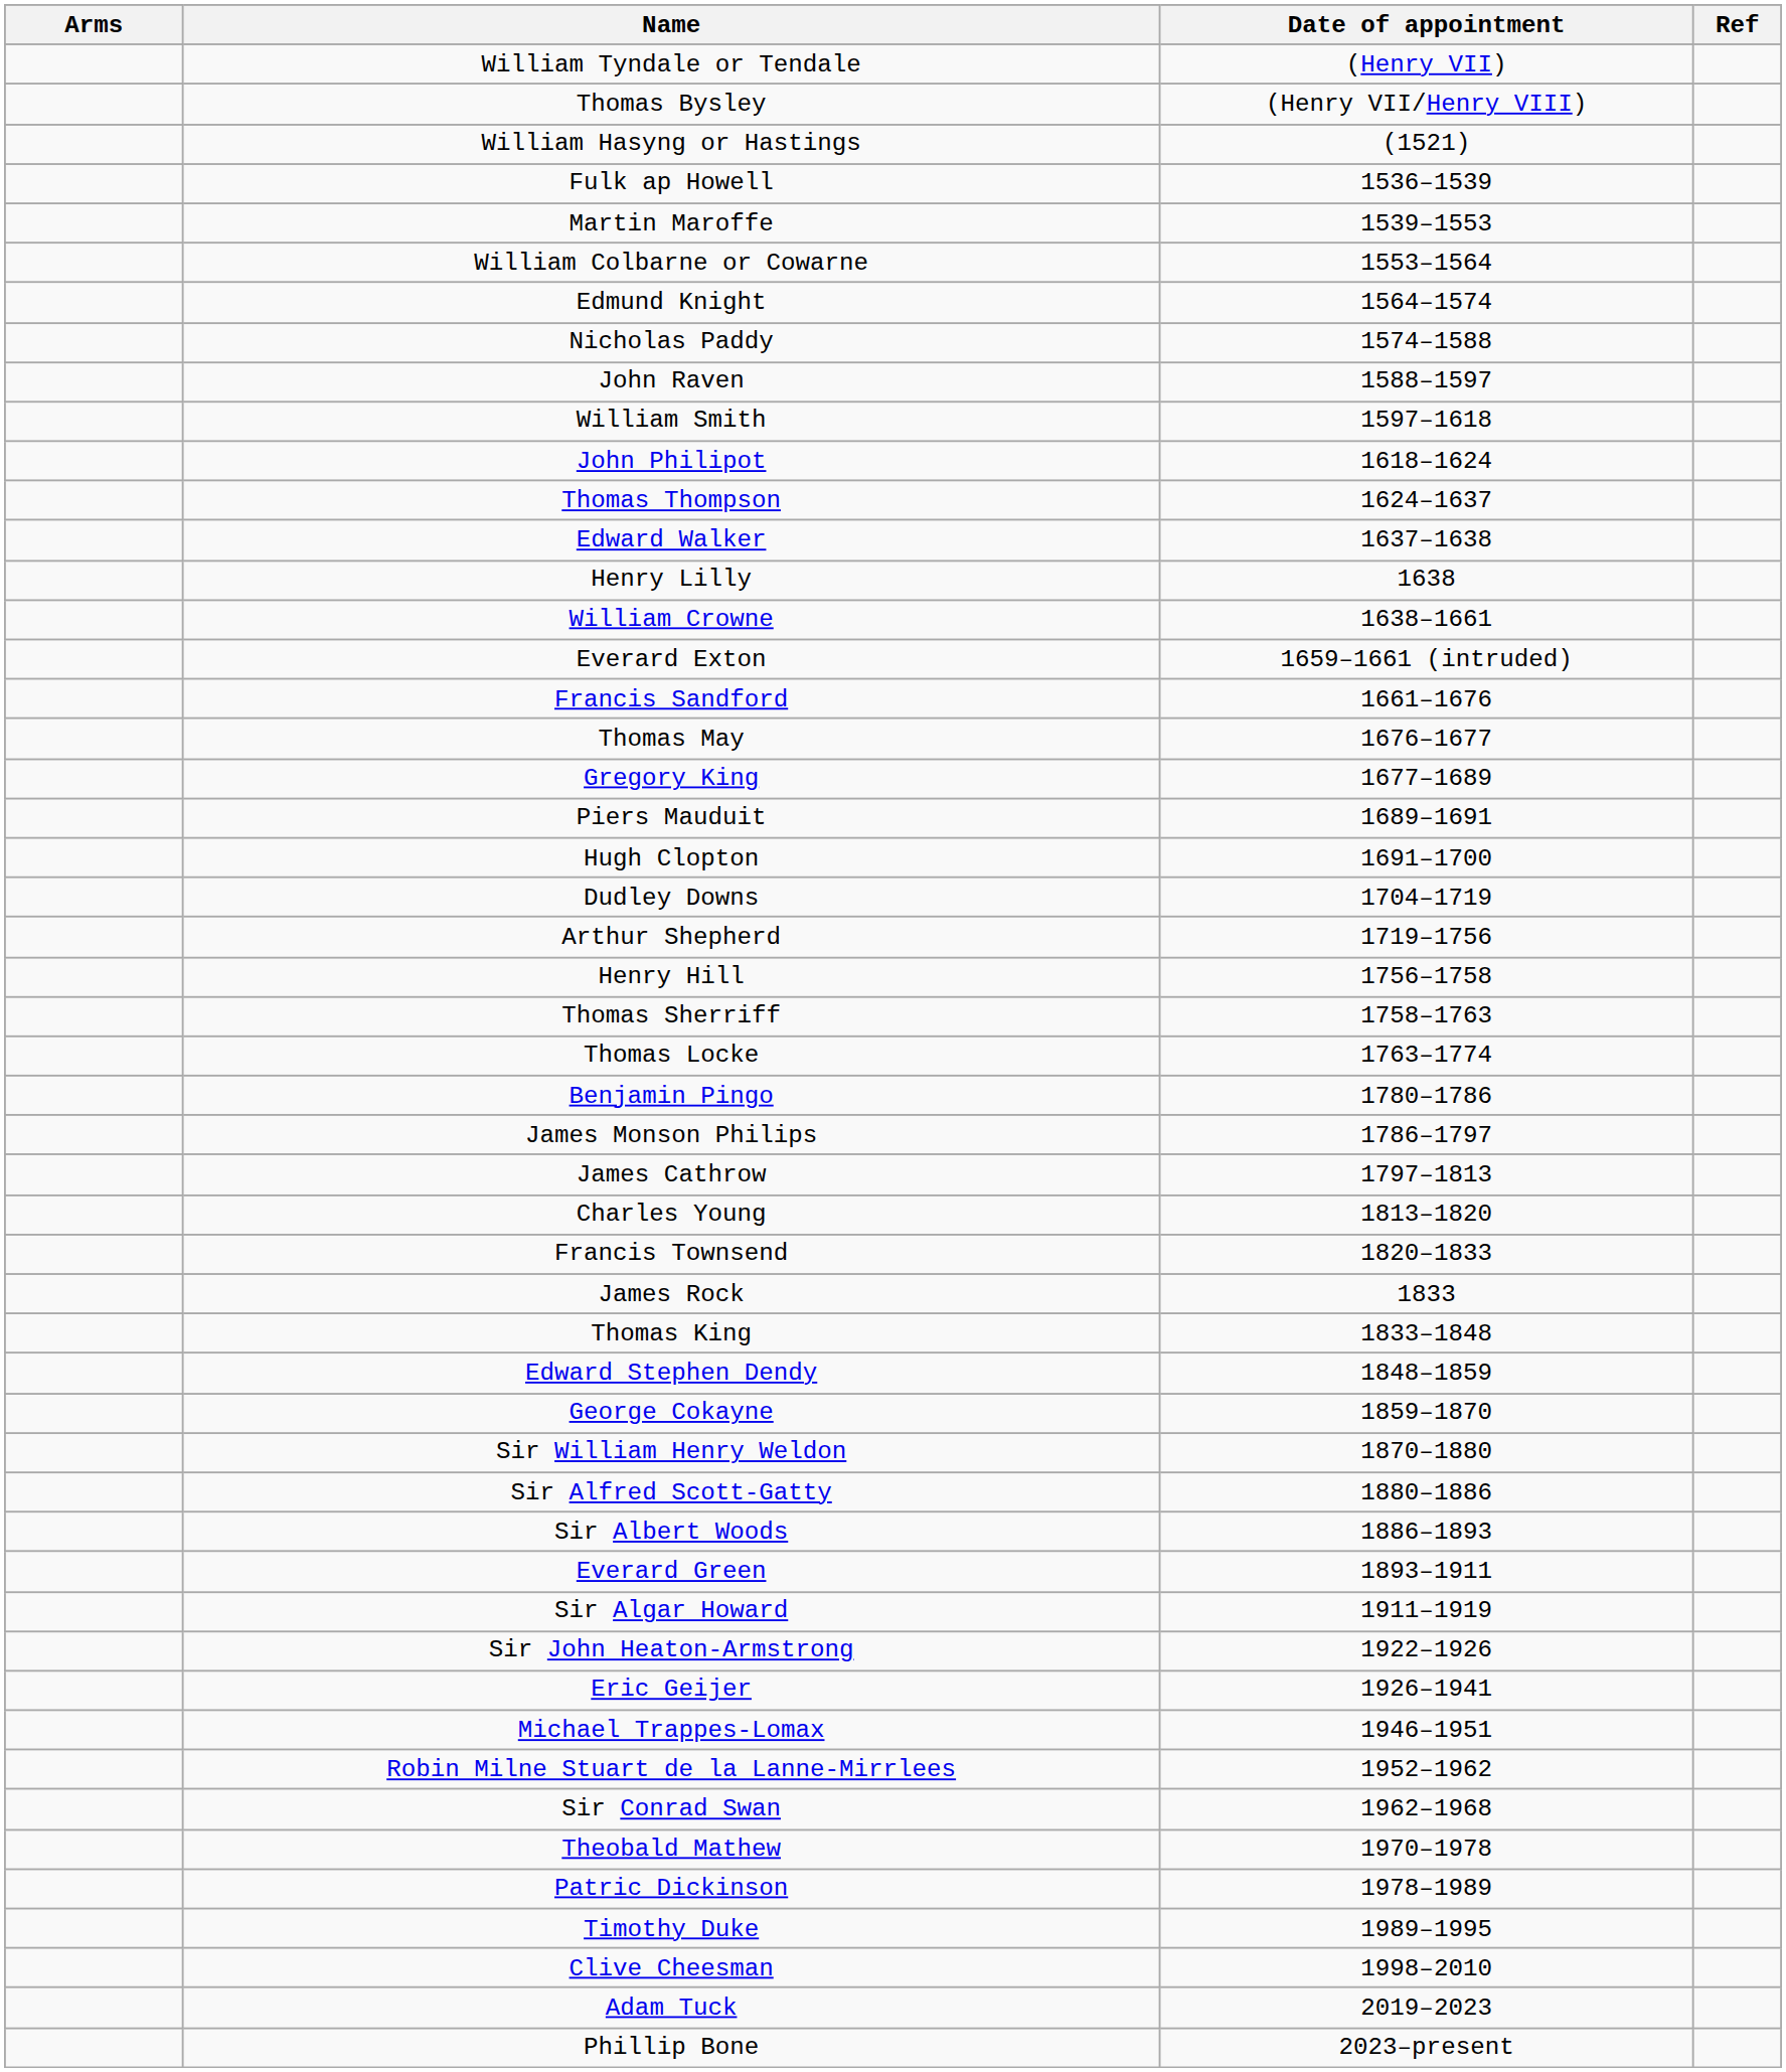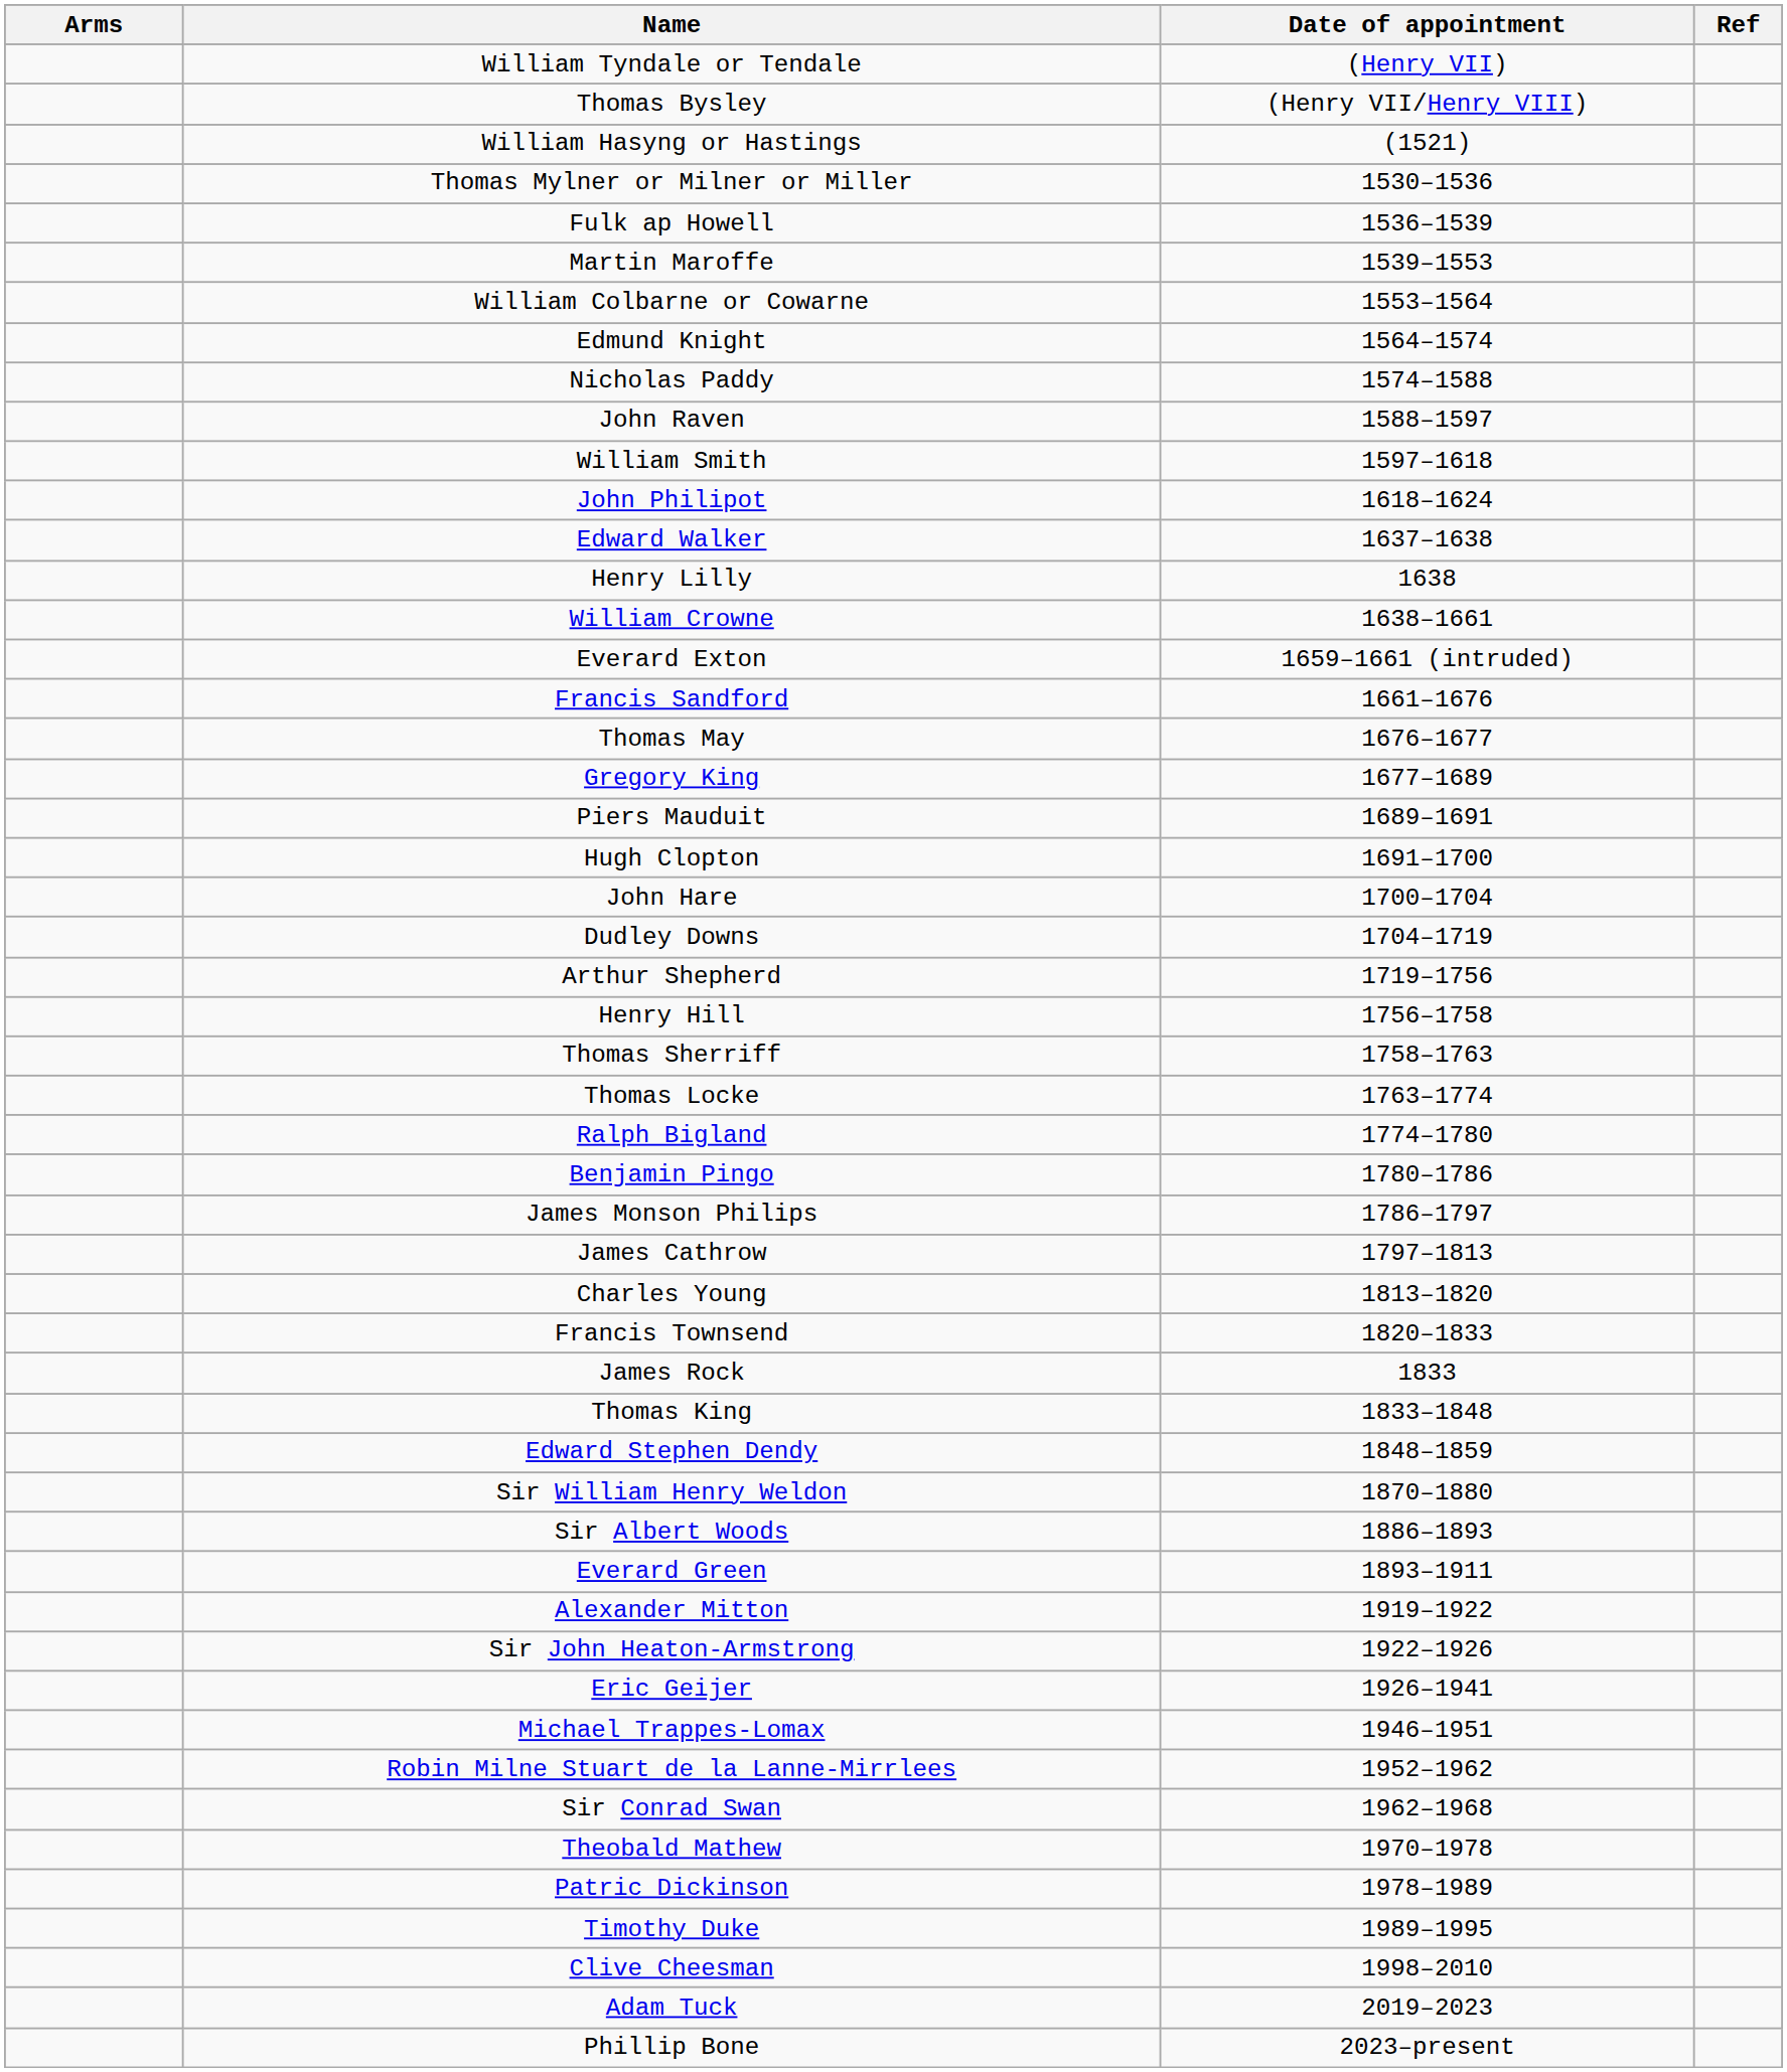 <table class="wikitable" style="text-align:center; width:60%">
 <tr>
 <th>Arms</th>
 <th style="width:55%">Name</th>
 <th style="width:30%">Date of appointment</th>
 <th style="width:5%">Ref</th>
 </tr>
 <tr>
 <td></td>
 <td>William Tyndale or Tendale</td>
 <td>(<a href='#'>Henry VII</a>)</td>
 <td></td>
 </tr>
 <tr>
 <td></td>
 <td>Thomas Bysley</td>
 <td>(Henry VII/<a href='#'>Henry VIII</a>)</td>
 <td></td>
 </tr>
 <tr>
 <td></td>
 <td>William Hasyng or Hastings</td>
 <td>(1521)</td>
+<td></td>
+</tr>
+<tr>
+<td></td>
+<td>Thomas Mylner or Milner or Miller</td>
+<td>1530–1536</td>
 <td></td>
 </tr>
 <tr>
 <td></td>
 <td>Fulk ap Howell</td>
 <td>1536–1539</td>
 <td></td>
 </tr>
 <tr>
 <td></td>
 <td>Martin Maroffe</td>
 <td>1539–1553</td>
 <td></td>
 </tr>
 <tr>
 <td></td>
 <td>William Colbarne or Cowarne</td>
 <td>1553–1564</td>
 <td></td>
 </tr>
 <tr>
 <td></td>
 <td>Edmund Knight</td>
 <td>1564–1574</td>
 <td></td>
 </tr>
 <tr>
 <td></td>
 <td>Nicholas Paddy</td>
 <td>1574–1588</td>
 <td></td>
 </tr>
 <tr>
 <td></td>
 <td>John Raven</td>
 <td>1588–1597</td>
 <td></td>
 </tr>
 <tr>
 <td></td>
 <td>William Smith</td>
 <td>1597–1618</td>
 <td></td>
 </tr>
 <tr>
 <td></td>
 <td><a href='#'>John Philipot</a></td>
 <td>1618–1624</td>
-<td></td>
-</tr>
-<tr>
-<td></td>
-<td><a href='#'>Thomas Thompson</a></td>
-<td>1624–1637</td>
 <td></td>
 </tr>
 <tr>
 <td></td>
 <td><a href='#'>Edward Walker</a></td>
 <td>1637–1638</td>
 <td></td>
 </tr>
 <tr>
 <td></td>
 <td>Henry Lilly</td>
 <td>1638</td>
 <td></td>
 </tr>
 <tr>
 <td></td>
 <td><a href='#'>William Crowne</a></td>
 <td>1638–1661</td>
 <td></td>
 </tr>
 <tr>
 <td></td>
 <td>Everard Exton</td>
 <td>1659–1661 (intruded)</td>
 <td></td>
 </tr>
 <tr>
 <td></td>
 <td><a href='#'>Francis Sandford</a></td>
 <td>1661–1676</td>
 <td></td>
 </tr>
 <tr>
 <td></td>
 <td>Thomas May</td>
 <td>1676–1677</td>
 <td></td>
 </tr>
 <tr>
 <td></td>
 <td><a href='#'>Gregory King</a></td>
 <td>1677–1689</td>
 <td></td>
 </tr>
 <tr>
 <td></td>
 <td>Piers Mauduit</td>
 <td>1689–1691</td>
 <td></td>
 </tr>
 <tr>
 <td></td>
 <td>Hugh Clopton</td>
 <td>1691–1700</td>
 <td></td>
 </tr>
 <tr>
 <td></td>
+<td>John Hare</td>
+<td>1700–1704</td>
+<td></td>
+</tr>
+<tr>
+<td></td>
 <td>Dudley Downs</td>
 <td>1704–1719</td>
 <td></td>
 </tr>
 <tr>
 <td></td>
 <td>Arthur Shepherd</td>
 <td>1719–1756</td>
 <td></td>
 </tr>
 <tr>
 <td></td>
 <td>Henry Hill</td>
 <td>1756–1758</td>
 <td></td>
 </tr>
 <tr>
 <td></td>
 <td>Thomas Sherriff</td>
 <td>1758–1763</td>
 <td></td>
 </tr>
 <tr>
 <td></td>
 <td>Thomas Locke</td>
 <td>1763–1774</td>
+<td></td>
+</tr>
+<tr>
+<td></td>
+<td><a href='#'>Ralph Bigland</a></td>
+<td>1774–1780</td>
 <td></td>
 </tr>
 <tr>
 <td></td>
 <td><a href='#'>Benjamin Pingo</a></td>
 <td>1780–1786</td>
 <td></td>
 </tr>
 <tr>
 <td></td>
 <td>James Monson Philips</td>
 <td>1786–1797</td>
 <td></td>
 </tr>
 <tr>
 <td></td>
 <td>James Cathrow</td>
 <td>1797–1813</td>
 <td></td>
 </tr>
 <tr>
 <td></td>
 <td>Charles Young</td>
 <td>1813–1820</td>
 <td></td>
 </tr>
 <tr>
 <td></td>
 <td>Francis Townsend</td>
 <td>1820–1833</td>
 <td></td>
 </tr>
 <tr>
 <td></td>
 <td>James Rock</td>
 <td>1833</td>
 <td></td>
 </tr>
 <tr>
 <td></td>
 <td>Thomas King</td>
 <td>1833–1848</td>
 <td></td>
 </tr>
 <tr>
 <td></td>
 <td><a href='#'>Edward Stephen Dendy</a></td>
 <td>1848–1859</td>
 <td></td>
 </tr>
 <tr>
 <td></td>
-<td><a href='#'>George Cokayne</a></td>
-<td>1859–1870</td>
-<td></td>
-</tr>
-<tr>
-<td></td>
 <td>Sir <a href='#'>William Henry Weldon</a></td>
 <td>1870–1880</td>
-<td></td>
-</tr>
-<tr>
-<td></td>
-<td>Sir <a href='#'>Alfred Scott-Gatty</a></td>
-<td>1880–1886</td>
 <td></td>
 </tr>
 <tr>
 <td></td>
 <td>Sir <a href='#'>Albert Woods</a></td>
 <td>1886–1893</td>
 <td></td>
 </tr>
 <tr>
 <td></td>
 <td><a href='#'>Everard Green</a></td>
 <td>1893–1911</td>
 <td></td>
 </tr>
 <tr>
 <td></td>
-<td>Sir <a href='#'>Algar Howard</a></td>
-<td>1911–1919</td>
+<td><a href='#'>Alexander Mitton</a></td>
+<td>1919–1922</td>
 <td></td>
 </tr>
 <tr>
 <td></td>
 <td>Sir <a href='#'>John Heaton-Armstrong</a></td>
 <td>1922–1926</td>
 <td></td>
 </tr>
 <tr>
 <td></td>
 <td><a href='#'>Eric Geijer</a></td>
 <td>1926–1941</td>
 <td></td>
 </tr>
 <tr>
 <td></td>
 <td><a href='#'>Michael Trappes-Lomax</a></td>
 <td>1946–1951</td>
 <td></td>
 </tr>
 <tr>
 <td></td>
 <td><a href='#'>Robin Milne Stuart de la Lanne-Mirrlees</a></td>
 <td>1952–1962</td>
 <td></td>
 </tr>
 <tr>
 <td></td>
 <td>Sir <a href='#'>Conrad Swan</a></td>
 <td>1962–1968</td>
 <td></td>
 </tr>
 <tr>
 <td></td>
 <td><a href='#'>Theobald Mathew</a></td>
 <td>1970–1978</td>
 <td></td>
 </tr>
 <tr>
 <td></td>
 <td><a href='#'>Patric Dickinson</a></td>
 <td>1978–1989</td>
 <td></td>
 </tr>
 <tr>
 <td></td>
 <td><a href='#'>Timothy Duke</a></td>
 <td>1989–1995</td>
 <td></td>
 </tr>
 <tr>
 <td></td>
 <td><a href='#'>Clive Cheesman</a></td>
 <td>1998–2010</td>
 <td></td>
 </tr>
 <tr>
 <td></td>
 <td><a href='#'>Adam Tuck</a></td>
 <td>2019–2023</td>
 <td></td>
 </tr>
 <tr>
 <td></td>
 <td>Phillip Bone</td>
 <td>2023–present</td>
 <td></td>
 </tr>
 <tr>
 </tr>
 </table>
